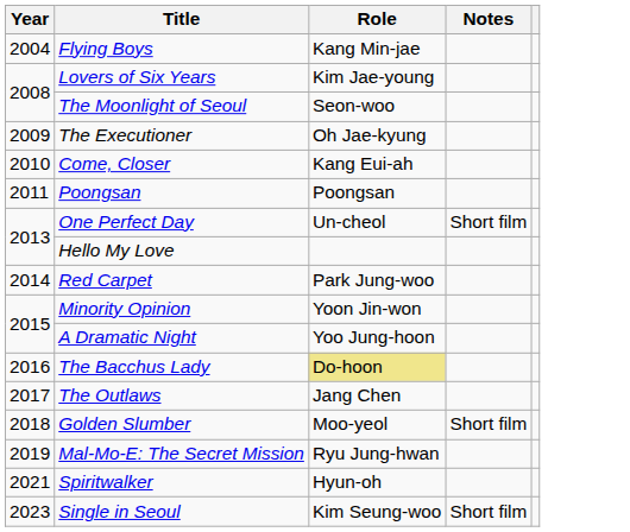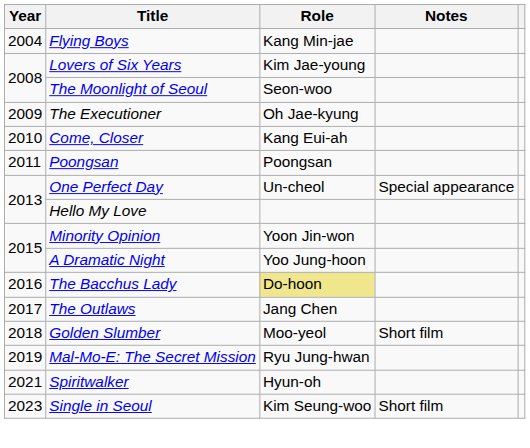 <table class="wikitable sortable">
 <tr>
 <th>Year</th>
 <th>Title</th>
 <th>Role</th>
 <th>Notes</th>
 <th class="unsortable"></th>
 </tr>
 <tr>
 <td>2004</td>
 <td><em><a href='#'>Flying Boys</a></em></td>
 <td>Kang Min-jae</td>
 <td></td>
 <td></td>
 </tr>
 <tr>
 <td rowspan=2>2008</td>
 <td><em><a href='#'>Lovers of Six Years</a></em></td>
 <td>Kim Jae-young</td>
 <td></td>
 <td></td>
 </tr>
 <tr>
 <td><em><a href='#'>The Moonlight of Seoul</a></em></td>
 <td>Seon-woo</td>
 <td></td>
 <td></td>
 </tr>
 <tr>
 <td>2009</td>
 <td><em>The Executioner</em></td>
 <td>Oh Jae-kyung</td>
 <td></td>
 <td></td>
 </tr>
 <tr>
 <td>2010</td>
 <td><em><a href='#'>Come, Closer</a></em></td>
 <td>Kang Eui-ah</td>
 <td></td>
 <td></td>
 </tr>
 <tr>
 <td>2011</td>
 <td><em><a href='#'>Poongsan</a></em></td>
 <td>Poongsan</td>
 <td></td>
 <td></td>
 </tr>
 <tr>
 <td rowspan=2>2013</td>
 <td><em><a href='#'>One Perfect Day</a></em></td>
 <td>Un-cheol</td>
-<td>Short film</td>
+<td>Special appearance</td>
 <td></td>
 </tr>
 <tr>
 <td><em>Hello My Love</em></td>
 <td></td>
-<td></td>
-<td></td>
-</tr>
-<tr>
-<td>2014</td>
-<td><em><a href='#'>Red Carpet</a></em></td>
-<td>Park Jung-woo</td>
 <td></td>
 <td></td>
 </tr>
 <tr>
 <td rowspan=2>2015</td>
 <td><em><a href='#'>Minority Opinion</a></em></td>
 <td>Yoon Jin-won</td>
 <td></td>
 <td></td>
 </tr>
 <tr>
 <td><em><a href='#'>A Dramatic Night</a></em></td>
 <td>Yoo Jung-hoon</td>
 <td></td>
 <td></td>
 </tr>
 <tr>
 <td>2016</td>
 <td><em><a href='#'>The Bacchus Lady</a></em></td>
 <td style="background: khaki;">Do-hoon</td>
 <td></td>
 </tr>
 <tr>
 <td>2017</td>
 <td><em><a href='#'>The Outlaws</a></em></td>
 <td>Jang Chen</td>
 <td></td>
 <td></td>
 </tr>
 <tr>
 <td>2018</td>
 <td><em><a href='#'>Golden Slumber</a></em></td>
 <td>Moo-yeol</td>
 <td>Short film</td>
 <td></td>
 </tr>
 <tr>
 <td>2019</td>
 <td><em><a href='#'>Mal-Mo-E: The Secret Mission</a></em></td>
 <td>Ryu Jung-hwan</td>
 <td></td>
 <td></td>
 </tr>
 <tr>
 <td>2021</td>
 <td><em><a href='#'>Spiritwalker</a></em></td>
 <td>Hyun-oh</td>
 <td></td>
 <td></td>
 </tr>
 <tr>
 <td>2023</td>
 <td><em><a href='#'>Single in Seoul</a></em></td>
 <td>Kim Seung-woo</td>
 <td>Short film</td>
 <td></td>
 </tr>
 </table>
